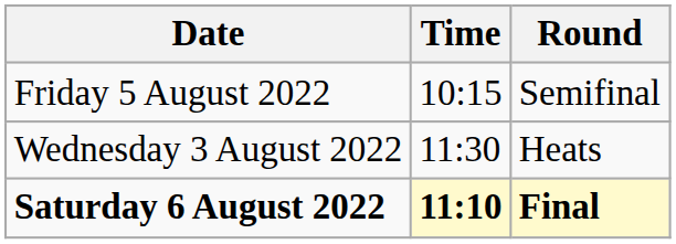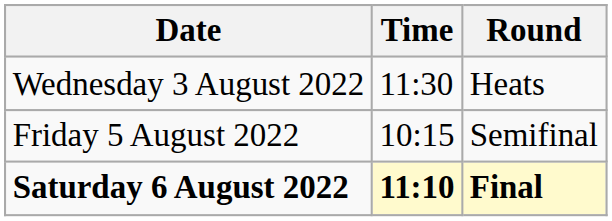 <table class="wikitable">
 <tr>
 <th>Date</th>
 <th>Time</th>
 <th>Round</th>
 </tr>
 <tr>
+<td>Wednesday 3 August 2022</td>
+<td>11:30</td>
+<td>Heats</td>
+</tr>
+<tr>
 <td>Friday 5 August 2022</td>
 <td>10:15</td>
 <td>Semifinal</td>
-</tr>
-<tr>
-<td>Wednesday 3 August 2022</td>
-<td>11:30</td>
-<td>Heats</td>
 </tr>
 <tr>
 <td><strong>Saturday 6 August 2022</strong></td>
 <td style=background:lemonchiffon><strong>11:10</strong></td>
 <td style=background:lemonchiffon><strong>Final</strong></td>
 </tr>
 </table>
